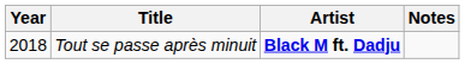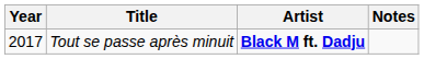 <table class="wikitable">
 <tr>
 <th>Year</th>
 <th>Title</th>
 <th>Artist</th>
 <th>Notes</th>
 </tr>
 <tr>
-<td>2018</td>
+<td>2017</td>
 <td><em>Tout se passe après minuit</em></td>
 <td><strong><a href='#'>Black M</a> ft. <a href='#'>Dadju</a></strong></td>
 <td></td>
 </tr>
 </table>
